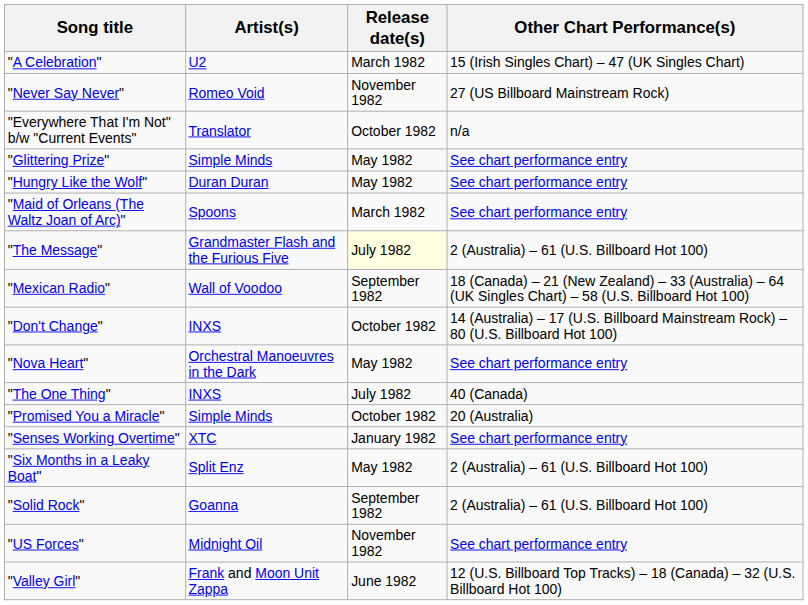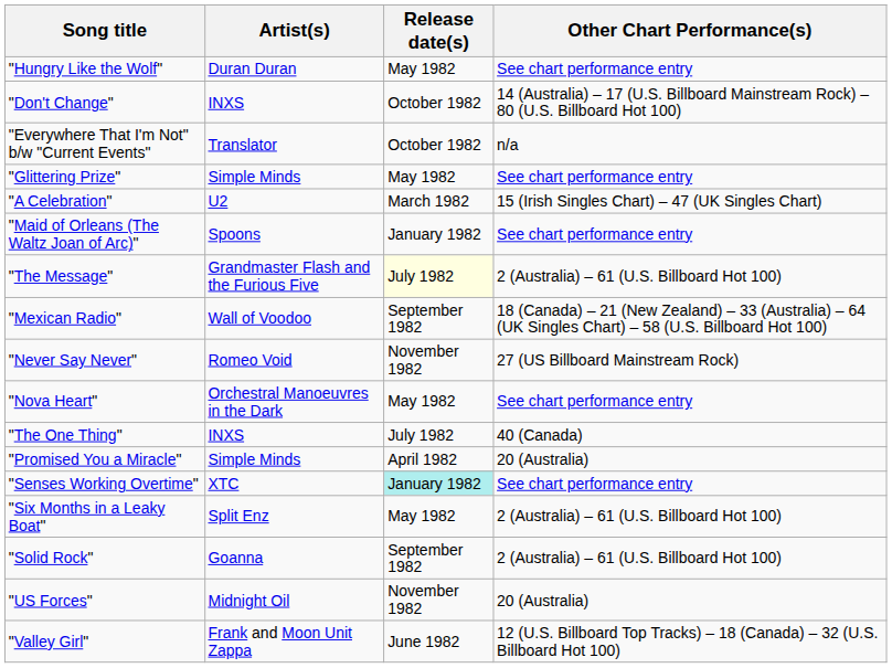 <table class="wikitable sortable" style="font-size:95%;">
 <tr>
 <th><big>Song title</big></th>
 <th><big>Artist(s)</big></th>
 <th><big>Release date(s)</big></th>
 <th><big>Other Chart Performance(s)</big></th>
 </tr>
 <tr>
-<td>"<a href='#'>A Celebration</a>"</td>
-<td><a href='#'>U2</a></td>
-<td>March 1982</td>
-<td>15 (Irish Singles Chart) – 47 (UK Singles Chart)</td>
+<td>"<a href='#'>Hungry Like the Wolf</a>"</td>
+<td><a href='#'>Duran Duran</a></td>
+<td>May 1982</td>
+<td><a href='#'>See chart performance entry</a></td>
 </tr>
 <tr>
-<td>"<a href='#'>Never Say Never</a>"</td>
-<td><a href='#'>Romeo Void</a></td>
-<td>November 1982</td>
-<td>27 (US Billboard Mainstream Rock)</td>
+<td>"<a href='#'>Don't Change</a>"</td>
+<td><a href='#'>INXS</a></td>
+<td>October 1982</td>
+<td>14 (Australia) – 17 (U.S. Billboard Mainstream Rock) – 80 (U.S. Billboard Hot 100)</td>
 </tr>
 <tr>
 <td>"Everywhere That I'm Not" b/w "Current Events"</td>
 <td><a href='#'>Translator</a></td>
 <td>October 1982</td>
 <td>n/a</td>
 </tr>
 <tr>
 <td>"<a href='#'>Glittering Prize</a>"</td>
 <td><a href='#'>Simple Minds</a></td>
 <td>May 1982</td>
 <td><a href='#'>See chart performance entry</a></td>
 </tr>
 <tr>
-<td>"<a href='#'>Hungry Like the Wolf</a>"</td>
-<td><a href='#'>Duran Duran</a></td>
-<td>May 1982</td>
-<td><a href='#'>See chart performance entry</a></td>
+<td>"<a href='#'>A Celebration</a>"</td>
+<td><a href='#'>U2</a></td>
+<td>March 1982</td>
+<td>15 (Irish Singles Chart) – 47 (UK Singles Chart)</td>
 </tr>
 <tr>
 <td>"<a href='#'>Maid of Orleans (The Waltz Joan of Arc)</a>"</td>
 <td><a href='#'>Spoons</a></td>
-<td>March 1982</td>
+<td>January 1982</td>
 <td><a href='#'>See chart performance entry</a></td>
 </tr>
 <tr>
 <td>"<a href='#'>The Message</a>"</td>
 <td><a href='#'>Grandmaster Flash and the Furious Five</a></td>
 <td style="background: lightyellow;">July 1982</td>
 <td>2 (Australia) – 61 (U.S. Billboard Hot 100)</td>
 </tr>
 <tr>
 <td>"<a href='#'>Mexican Radio</a>"</td>
 <td><a href='#'>Wall of Voodoo</a></td>
 <td>September 1982</td>
 <td>18 (Canada) – 21 (New Zealand) – 33 (Australia) – 64 (UK Singles Chart) – 58 (U.S. Billboard Hot 100)</td>
 </tr>
 <tr>
-<td>"<a href='#'>Don't Change</a>"</td>
-<td><a href='#'>INXS</a></td>
-<td>October 1982</td>
-<td>14 (Australia) – 17 (U.S. Billboard Mainstream Rock) – 80 (U.S. Billboard Hot 100)</td>
+<td>"<a href='#'>Never Say Never</a>"</td>
+<td><a href='#'>Romeo Void</a></td>
+<td>November 1982</td>
+<td>27 (US Billboard Mainstream Rock)</td>
 </tr>
 <tr>
 <td>"<a href='#'>Nova Heart</a>"</td>
 <td><a href='#'>Orchestral Manoeuvres in the Dark</a></td>
 <td>May 1982</td>
 <td><a href='#'>See chart performance entry</a></td>
 </tr>
 <tr>
 <td>"<a href='#'>The One Thing</a>"</td>
 <td><a href='#'>INXS</a></td>
 <td>July 1982</td>
 <td>40 (Canada)</td>
 </tr>
 <tr>
 <td>"<a href='#'>Promised You a Miracle</a>"</td>
 <td><a href='#'>Simple Minds</a></td>
-<td>October 1982</td>
+<td>April 1982</td>
 <td>20 (Australia)</td>
 </tr>
 <tr>
 <td>"<a href='#'>Senses Working Overtime</a>"</td>
 <td><a href='#'>XTC</a></td>
-<td>January 1982</td>
+<td style="background: paleturquoise;">January 1982</td>
 <td><a href='#'>See chart performance entry</a></td>
 </tr>
 <tr>
 <td>"<a href='#'>Six Months in a Leaky Boat</a>"</td>
 <td><a href='#'>Split Enz</a></td>
 <td>May 1982</td>
 <td>2 (Australia) – 61 (U.S. Billboard Hot 100)</td>
 </tr>
 <tr>
 <td>"<a href='#'>Solid Rock</a>"</td>
 <td><a href='#'>Goanna</a></td>
 <td>September 1982</td>
 <td>2 (Australia) – 61 (U.S. Billboard Hot 100)</td>
 </tr>
 <tr>
 <td>"<a href='#'>US Forces</a>"</td>
 <td><a href='#'>Midnight Oil</a></td>
 <td>November 1982</td>
-<td><a href='#'>See chart performance entry</a></td>
+<td>20 (Australia)</td>
 </tr>
 <tr>
 <td>"<a href='#'>Valley Girl</a>"</td>
 <td><a href='#'>Frank</a> and <a href='#'>Moon Unit Zappa</a></td>
 <td>June 1982</td>
 <td>12 (U.S. Billboard Top Tracks) – 18 (Canada) – 32 (U.S. Billboard Hot 100)</td>
 </tr>
 </table>
